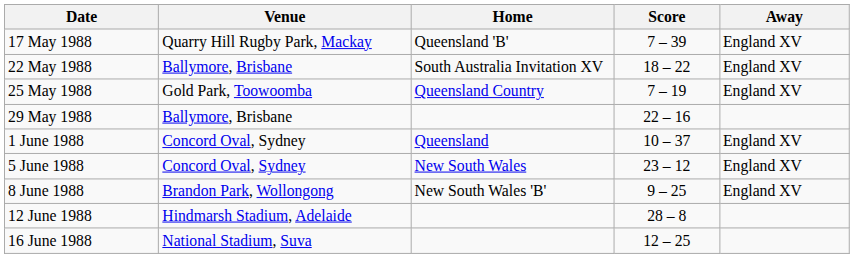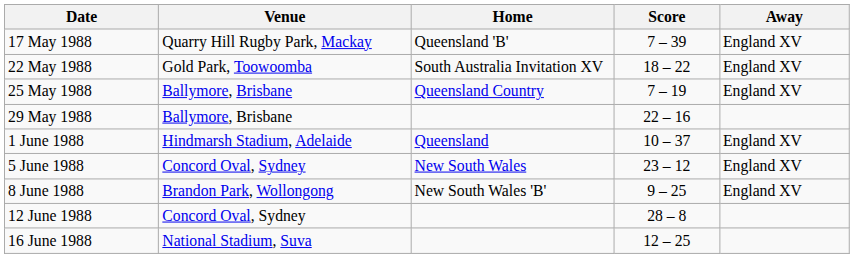 <table class="wikitable" style="text-align:left;">
 <tr>
 <th style="width:150px">Date</th>
 <th style="width:250px">Venue</th>
 <th style="width:200px">Home</th>
 <th style="width:100px">Score</th>
 <th style="width:125px">Away</th>
 </tr>
 <tr>
 <td>17 May 1988</td>
 <td>Quarry Hill Rugby Park, <a href='#'>Mackay</a></td>
 <td>Queensland 'B'</td>
 <td style="text-align:center;">7 – 39</td>
 <td>England XV</td>
 </tr>
 <tr>
 <td>22 May 1988</td>
-<td><a href='#'>Ballymore</a>, <a href='#'>Brisbane</a></td>
+<td>Gold Park, <a href='#'>Toowoomba</a></td>
 <td>South Australia Invitation XV</td>
 <td style="text-align:center;">18 – 22</td>
 <td>England XV</td>
 </tr>
 <tr>
 <td>25 May 1988</td>
-<td>Gold Park, <a href='#'>Toowoomba</a></td>
+<td><a href='#'>Ballymore</a>, <a href='#'>Brisbane</a></td>
 <td><a href='#'>Queensland Country</a></td>
 <td style="text-align:center;">7 – 19</td>
 <td>England XV</td>
 </tr>
 <tr>
 <td>29 May 1988</td>
 <td><a href='#'>Ballymore</a>, Brisbane</td>
 <td></td>
 <td style="text-align:center;">22 – 16</td>
 <td></td>
 </tr>
 <tr>
 <td>1 June 1988</td>
-<td><a href='#'>Concord Oval</a>, Sydney</td>
+<td><a href='#'>Hindmarsh Stadium</a>, <a href='#'>Adelaide</a></td>
 <td><a href='#'>Queensland</a></td>
 <td style="text-align:center;">10 – 37</td>
 <td>England XV</td>
 </tr>
 <tr>
 <td>5 June 1988</td>
 <td><a href='#'>Concord Oval</a>, <a href='#'>Sydney</a></td>
 <td><a href='#'>New South Wales</a></td>
 <td style="text-align:center;">23 – 12</td>
 <td>England XV</td>
 </tr>
 <tr>
 <td>8 June 1988</td>
 <td><a href='#'>Brandon Park</a>, <a href='#'>Wollongong</a></td>
 <td>New South Wales 'B'</td>
 <td style="text-align:center;">9 – 25</td>
 <td>England XV</td>
 </tr>
 <tr>
 <td>12 June 1988</td>
-<td><a href='#'>Hindmarsh Stadium</a>, <a href='#'>Adelaide</a></td>
+<td><a href='#'>Concord Oval</a>, Sydney</td>
 <td></td>
 <td style="text-align:center;">28 – 8</td>
 <td></td>
 </tr>
 <tr>
 <td>16 June 1988</td>
 <td><a href='#'>National Stadium</a>, <a href='#'>Suva</a></td>
 <td></td>
 <td style="text-align:center;">12 – 25</td>
 <td></td>
 </tr>
 </table>
